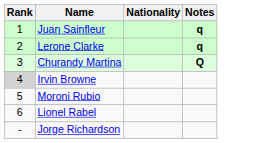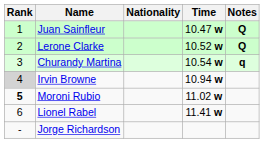 <table class="wikitable sortable" style="text-align:center">
 <tr>
 <th>Rank</th>
 <th>Name</th>
 <th>Nationality</th>
+<th>Time</th>
 <th>Notes</th>
 </tr>
 <tr bgcolor=ccffcc>
 <td>1</td>
 <td align=left><a href='#'>Juan Sainfleur</a></td>
 <td align=left></td>
-<td><strong>q</strong></td>
+<td>10.47 <strong>w</strong></td>
+<td><strong>Q</strong></td>
 </tr>
 <tr bgcolor=ccffcc>
 <td>2</td>
 <td align=left><a href='#'>Lerone Clarke</a></td>
 <td align=left></td>
-<td><strong>q</strong></td>
+<td>10.52 <strong>w</strong></td>
+<td><strong>Q</strong></td>
 </tr>
 <tr bgcolor=ddffdd>
 <td>3</td>
 <td align=left><a href='#'>Churandy Martina</a></td>
 <td align=left></td>
-<td><strong>Q</strong></td>
+<td>10.54 <strong>w</strong></td>
+<td><strong>q</strong></td>
 </tr>
 <tr>
 <td style="background: lightgrey;">4</td>
 <td align=left><a href='#'>Irvin Browne</a></td>
 <td align=left></td>
+<td>10.94 <strong>w</strong></td>
 <td></td>
 </tr>
 <tr>
-<td>5</td>
+<td><strong>5</strong></td>
 <td align=left><a href='#'>Moroni Rubio</a></td>
 <td align=left></td>
+<td>11.02 <strong>w</strong></td>
 <td></td>
 </tr>
 <tr>
 <td>6</td>
 <td align=left><a href='#'>Lionel Rabel</a></td>
 <td align=left></td>
+<td>11.41 <strong>w</strong></td>
 <td></td>
 </tr>
 <tr>
 <td>-</td>
 <td align=left><a href='#'>Jorge Richardson</a></td>
 <td align=left></td>
 <td></td>
+<td></td>
 </tr>
 </table>
